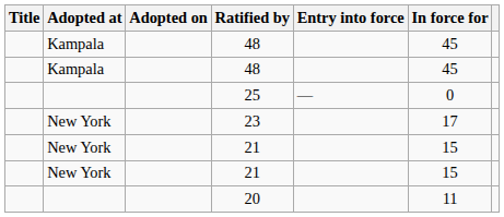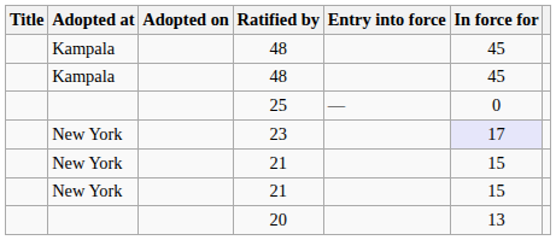 <table class="wikitable sortable">
 <tr style="font-size:90%">
 <th>Title</th>
 <th>Adopted at</th>
 <th>Adopted on</th>
 <th>Ratified by</th>
 <th>Entry into force</th>
 <th>In force for</th>
 <th class="unsortable"></th>
 </tr>
 <tr style="font-size:90%">
 <td></td>
 <td>Kampala</td>
 <td></td>
 <td align="center">48</td>
 <td></td>
 <td align="center">45</td>
 <td align="center"></td>
 </tr>
 <tr style="font-size:90%">
 <td></td>
 <td>Kampala</td>
 <td></td>
 <td align="center">48</td>
 <td></td>
 <td align="center">45</td>
 <td align="center"></td>
 </tr>
 <tr style="font-size:90%">
 <td></td>
 <td></td>
 <td></td>
 <td align="center">25</td>
 <td>—</td>
 <td align="center">0</td>
 <td align="center"></td>
 </tr>
 <tr style="font-size:90%">
 <td></td>
 <td>New York</td>
 <td></td>
 <td align="center">23</td>
 <td></td>
-<td align="center">17</td>
+<td align="center" style="background: lavender;">17</td>
 <td align="center"></td>
 </tr>
 <tr style="font-size:90%">
 <td></td>
 <td>New York</td>
 <td></td>
 <td align="center">21</td>
 <td></td>
 <td align="center">15</td>
 <td align="center"></td>
 </tr>
 <tr style="font-size:90%">
 <td></td>
 <td>New York</td>
 <td></td>
 <td align="center">21</td>
 <td></td>
 <td align="center">15</td>
 <td align="center"></td>
 </tr>
 <tr style="font-size:90%">
 <td></td>
 <td></td>
 <td></td>
 <td align="center">20</td>
 <td></td>
-<td align="center">11</td>
+<td align="center">13</td>
 <td align="center"></td>
 </tr>
 </table>
